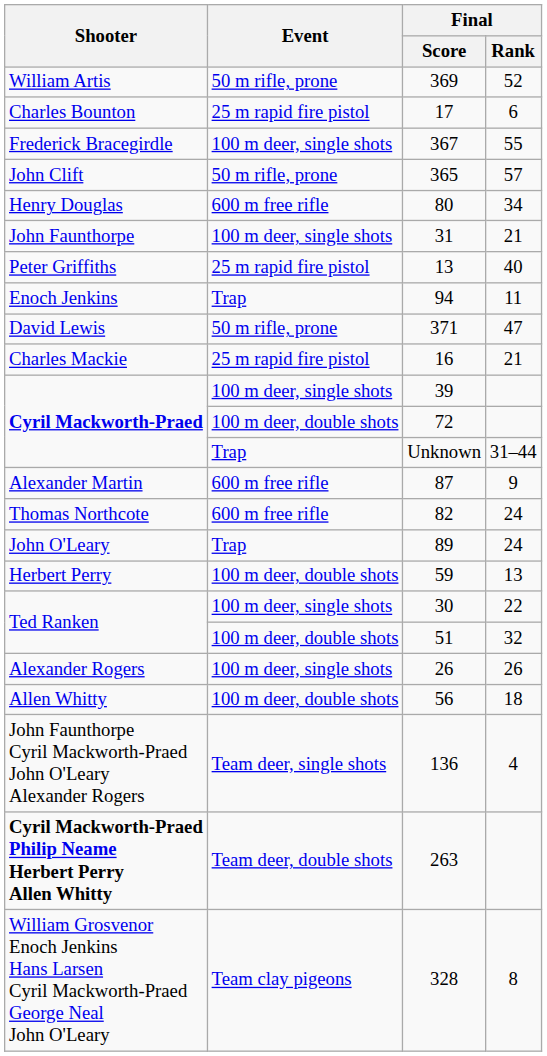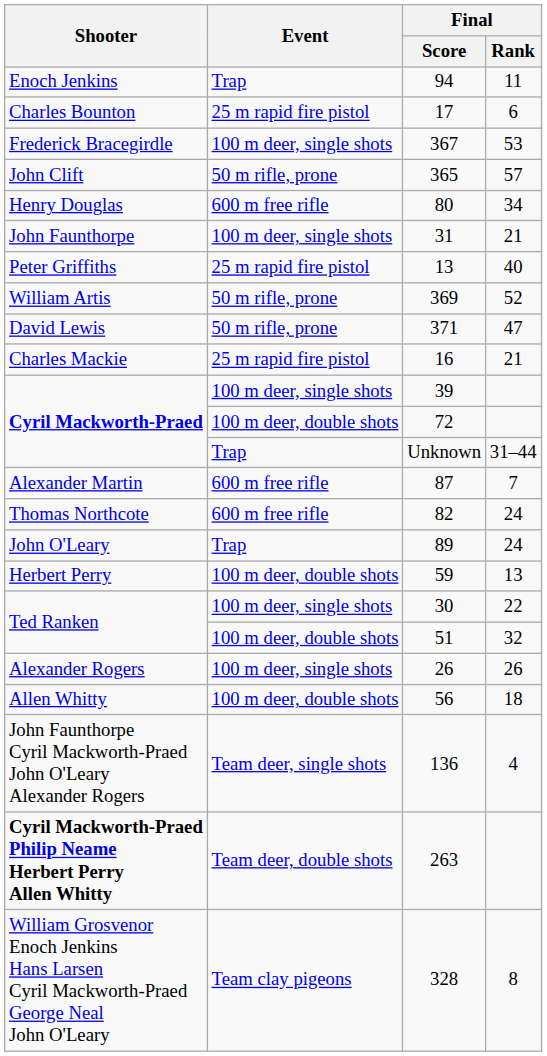 <table class=wikitable style="font-size:90%">
 <tr>
 <th rowspan=2>Shooter</th>
 <th rowspan=2>Event</th>
 <th colspan=2>Final</th>
 </tr>
 <tr>
 <th>Score</th>
 <th>Rank</th>
 </tr>
 <tr>
-<td><a href='#'>William Artis</a></td>
-<td><a href='#'>50 m rifle, prone</a></td>
-<td align=center>369</td>
-<td align=center>52</td>
+<td><a href='#'>Enoch Jenkins</a></td>
+<td><a href='#'>Trap</a></td>
+<td align=center>94</td>
+<td align=center>11</td>
 </tr>
 <tr>
 <td><a href='#'>Charles Bounton</a></td>
 <td><a href='#'>25 m rapid fire pistol</a></td>
 <td align=center>17</td>
 <td align=center>6</td>
 </tr>
 <tr>
 <td><a href='#'>Frederick Bracegirdle</a></td>
 <td><a href='#'>100 m deer, single shots</a></td>
 <td align=center>367</td>
-<td align=center>55</td>
+<td align=center>53</td>
 </tr>
 <tr>
 <td><a href='#'>John Clift</a></td>
 <td><a href='#'>50 m rifle, prone</a></td>
 <td align=center>365</td>
 <td align=center>57</td>
 </tr>
 <tr>
 <td><a href='#'>Henry Douglas</a></td>
 <td><a href='#'>600 m free rifle</a></td>
 <td align=center>80</td>
 <td align=center>34</td>
 </tr>
 <tr>
 <td><a href='#'>John Faunthorpe</a></td>
 <td><a href='#'>100 m deer, single shots</a></td>
 <td align=center>31</td>
 <td align=center>21</td>
 </tr>
 <tr>
 <td><a href='#'>Peter Griffiths</a></td>
 <td><a href='#'>25 m rapid fire pistol</a></td>
 <td align=center>13</td>
 <td align=center>40</td>
 </tr>
 <tr>
-<td><a href='#'>Enoch Jenkins</a></td>
-<td><a href='#'>Trap</a></td>
-<td align=center>94</td>
-<td align=center>11</td>
+<td><a href='#'>William Artis</a></td>
+<td><a href='#'>50 m rifle, prone</a></td>
+<td align=center>369</td>
+<td align=center>52</td>
 </tr>
 <tr>
 <td><a href='#'>David Lewis</a></td>
 <td><a href='#'>50 m rifle, prone</a></td>
 <td align=center>371</td>
 <td align=center>47</td>
 </tr>
 <tr>
 <td><a href='#'>Charles Mackie</a></td>
 <td><a href='#'>25 m rapid fire pistol</a></td>
 <td align=center>16</td>
 <td align=center>21</td>
 </tr>
 <tr>
 <td rowspan=3><strong><a href='#'>Cyril Mackworth-Praed</a></strong></td>
 <td><a href='#'>100 m deer, single shots</a></td>
 <td align=center>39</td>
 <td align=center></td>
 </tr>
 <tr>
 <td><a href='#'>100 m deer, double shots</a></td>
 <td align=center>72</td>
 <td align=center></td>
 </tr>
 <tr>
 <td><a href='#'>Trap</a></td>
 <td align=center>Unknown</td>
 <td align=center>31–44</td>
 </tr>
 <tr>
 <td><a href='#'>Alexander Martin</a></td>
 <td><a href='#'>600 m free rifle</a></td>
 <td align=center>87</td>
-<td align=center>9</td>
+<td align=center>7</td>
 </tr>
 <tr>
 <td><a href='#'>Thomas Northcote</a></td>
 <td><a href='#'>600 m free rifle</a></td>
 <td align=center>82</td>
 <td align=center>24</td>
 </tr>
 <tr>
 <td><a href='#'>John O'Leary</a></td>
 <td><a href='#'>Trap</a></td>
 <td align=center>89</td>
 <td align=center>24</td>
 </tr>
 <tr>
 <td><a href='#'>Herbert Perry</a></td>
 <td><a href='#'>100 m deer, double shots</a></td>
 <td align=center>59</td>
 <td align=center>13</td>
 </tr>
 <tr>
 <td rowspan=2><a href='#'>Ted Ranken</a></td>
 <td><a href='#'>100 m deer, single shots</a></td>
 <td align=center>30</td>
 <td align=center>22</td>
 </tr>
 <tr>
 <td><a href='#'>100 m deer, double shots</a></td>
 <td align=center>51</td>
 <td align=center>32</td>
 </tr>
 <tr>
 <td><a href='#'>Alexander Rogers</a></td>
 <td><a href='#'>100 m deer, single shots</a></td>
 <td align=center>26</td>
 <td align=center>26</td>
 </tr>
 <tr>
 <td><a href='#'>Allen Whitty</a></td>
 <td><a href='#'>100 m deer, double shots</a></td>
 <td align=center>56</td>
 <td align=center>18</td>
 </tr>
 <tr>
 <td>John Faunthorpe <br> Cyril Mackworth-Praed <br> John O'Leary <br> Alexander Rogers</td>
 <td><a href='#'>Team deer, single shots</a></td>
 <td align=center>136</td>
 <td align=center>4</td>
 </tr>
 <tr>
 <td><strong>Cyril Mackworth-Praed <br> <a href='#'>Philip Neame</a> <br> Herbert Perry <br> Allen Whitty</strong></td>
 <td><a href='#'>Team deer, double shots</a></td>
 <td align=center>263</td>
 <td align=center></td>
 </tr>
 <tr>
 <td><a href='#'>William Grosvenor</a> <br> Enoch Jenkins <br> <a href='#'>Hans Larsen</a> <br> Cyril Mackworth-Praed <br> <a href='#'>George Neal</a> <br> John O'Leary</td>
 <td><a href='#'>Team clay pigeons</a></td>
 <td align=center>328</td>
 <td align=center>8</td>
 </tr>
 </table>
